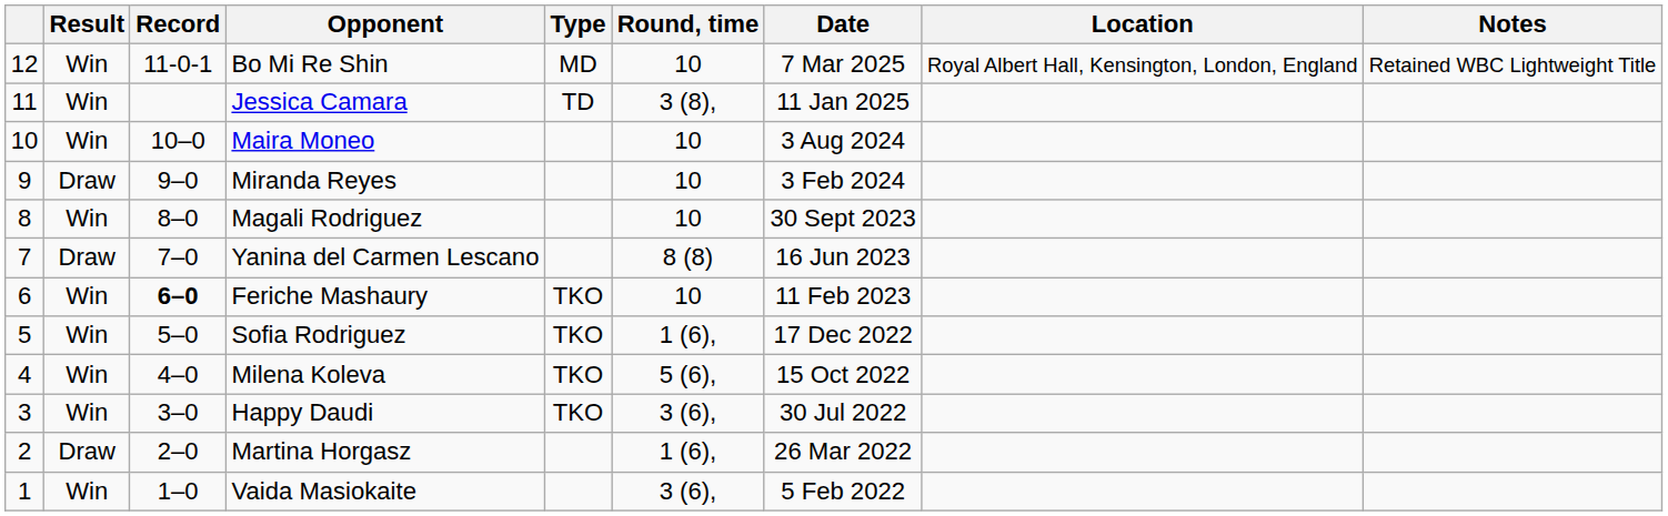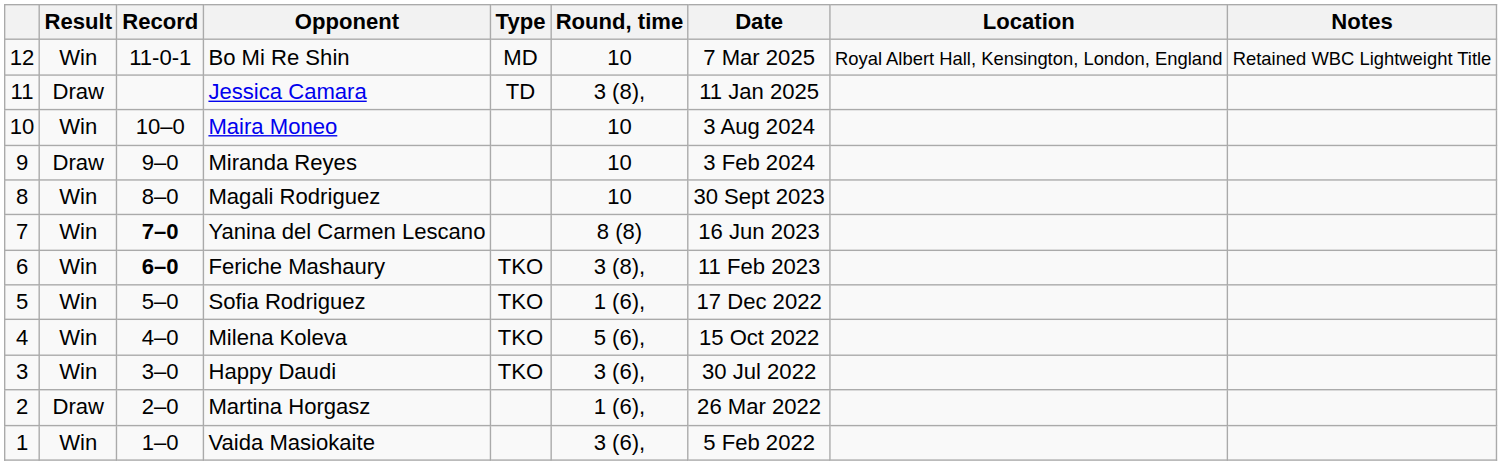 <table class=wikitable style=text-align:center>
 <tr>
 <th></th>
 <th>Result</th>
 <th>Record</th>
 <th>Opponent</th>
 <th>Type</th>
 <th>Round, time</th>
 <th>Date</th>
 <th>Location</th>
 <th>Notes</th>
 </tr>
 <tr>
 <td>12</td>
 <td>Win</td>
 <td>11-0-1</td>
 <td align="left">Bo Mi Re Shin</td>
 <td>MD</td>
 <td>10</td>
 <td>7 Mar 2025</td>
 <td align="left"><small>Royal Albert Hall, Kensington, London, England</small></td>
 <td align="left"><small>Retained WBC Lightweight Title</small></td>
 </tr>
 <tr>
 <td>11</td>
-<td>Win</td>
+<td>Draw</td>
 <td></td>
 <td align="left"><a href='#'>Jessica Camara</a></td>
 <td>TD</td>
 <td>3 (8), </td>
 <td>11 Jan 2025</td>
 <td align="left"></td>
 <td align="left"></td>
 </tr>
 <tr>
 <td>10</td>
 <td>Win</td>
 <td>10–0</td>
 <td align=left><a href='#'>Maira Moneo</a></td>
 <td></td>
 <td>10</td>
 <td>3 Aug 2024</td>
 <td align=left></td>
 <td align=left></td>
 </tr>
 <tr>
 <td>9</td>
 <td>Draw</td>
 <td>9–0</td>
 <td align=left>Miranda Reyes</td>
 <td></td>
 <td>10</td>
 <td>3 Feb 2024</td>
 <td align=left></td>
 <td align=left></td>
 </tr>
 <tr>
 <td>8</td>
 <td>Win</td>
 <td>8–0</td>
 <td align=left>Magali Rodriguez</td>
 <td></td>
 <td>10</td>
 <td>30 Sept 2023</td>
 <td align=left></td>
 <td align=left></td>
 </tr>
 <tr>
 <td>7</td>
-<td>Draw</td>
-<td>7–0</td>
+<td>Win</td>
+<td><strong>7–0</strong></td>
 <td align=left>Yanina del Carmen Lescano</td>
 <td></td>
 <td>8 (8)</td>
 <td>16 Jun 2023</td>
 <td align=left></td>
 <td align=left></td>
 </tr>
 <tr>
 <td>6</td>
 <td>Win</td>
 <td><strong>6–0</strong></td>
 <td align=left>Feriche Mashaury</td>
 <td>TKO</td>
-<td>10</td>
+<td>3 (8), </td>
 <td>11 Feb 2023</td>
 <td align=left></td>
 <td align=left></td>
 </tr>
 <tr>
 <td>5</td>
 <td>Win</td>
 <td>5–0</td>
 <td align=left>Sofia Rodriguez</td>
 <td>TKO</td>
 <td>1 (6), </td>
 <td>17 Dec 2022</td>
 <td align=left></td>
 <td align=left></td>
 </tr>
 <tr>
 <td>4</td>
 <td>Win</td>
 <td>4–0</td>
 <td align=left>Milena Koleva</td>
 <td>TKO</td>
 <td>5 (6), </td>
 <td>15 Oct 2022</td>
 <td align=left></td>
 <td align=left></td>
 </tr>
 <tr>
 <td>3</td>
 <td>Win</td>
 <td>3–0</td>
 <td align=left>Happy Daudi</td>
 <td>TKO</td>
 <td>3 (6), </td>
 <td>30 Jul 2022</td>
 <td align=left></td>
 <td align=left></td>
 </tr>
 <tr>
 <td>2</td>
 <td>Draw</td>
 <td>2–0</td>
 <td align=left>Martina Horgasz</td>
 <td></td>
 <td>1 (6), </td>
 <td>26 Mar 2022</td>
 <td align=left></td>
 <td align=left></td>
 </tr>
 <tr>
 <td>1</td>
 <td>Win</td>
 <td>1–0</td>
 <td align=left>Vaida Masiokaite</td>
 <td></td>
 <td>3 (6), </td>
 <td>5 Feb 2022</td>
 <td align=left></td>
 <td align=left></td>
 </tr>
 </table>
